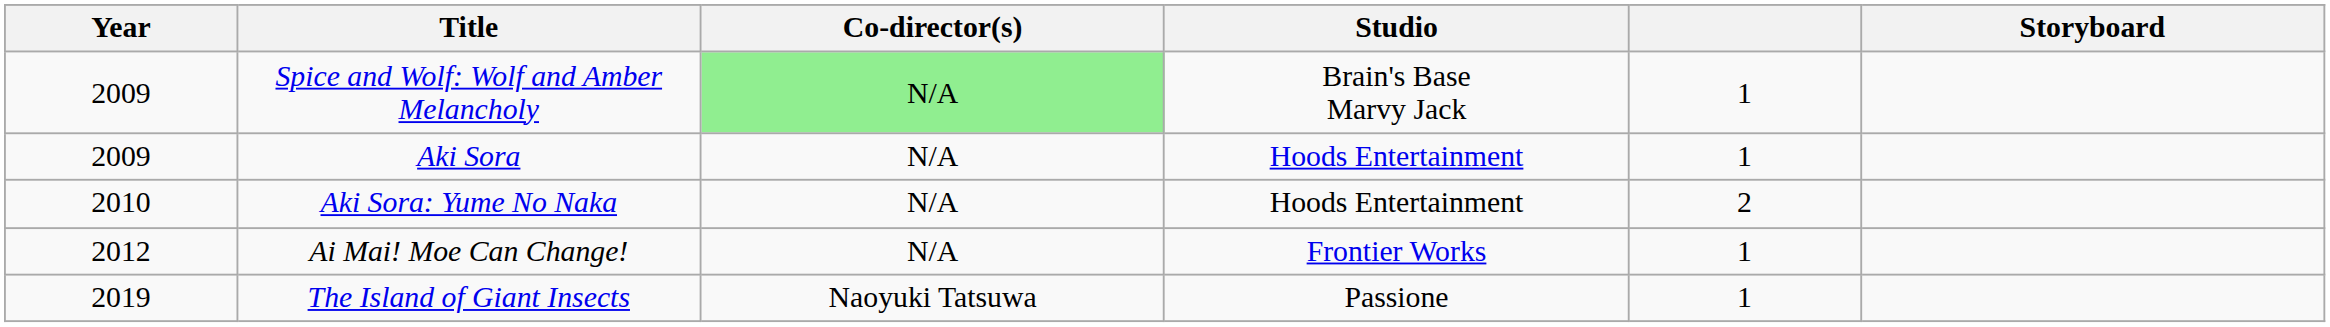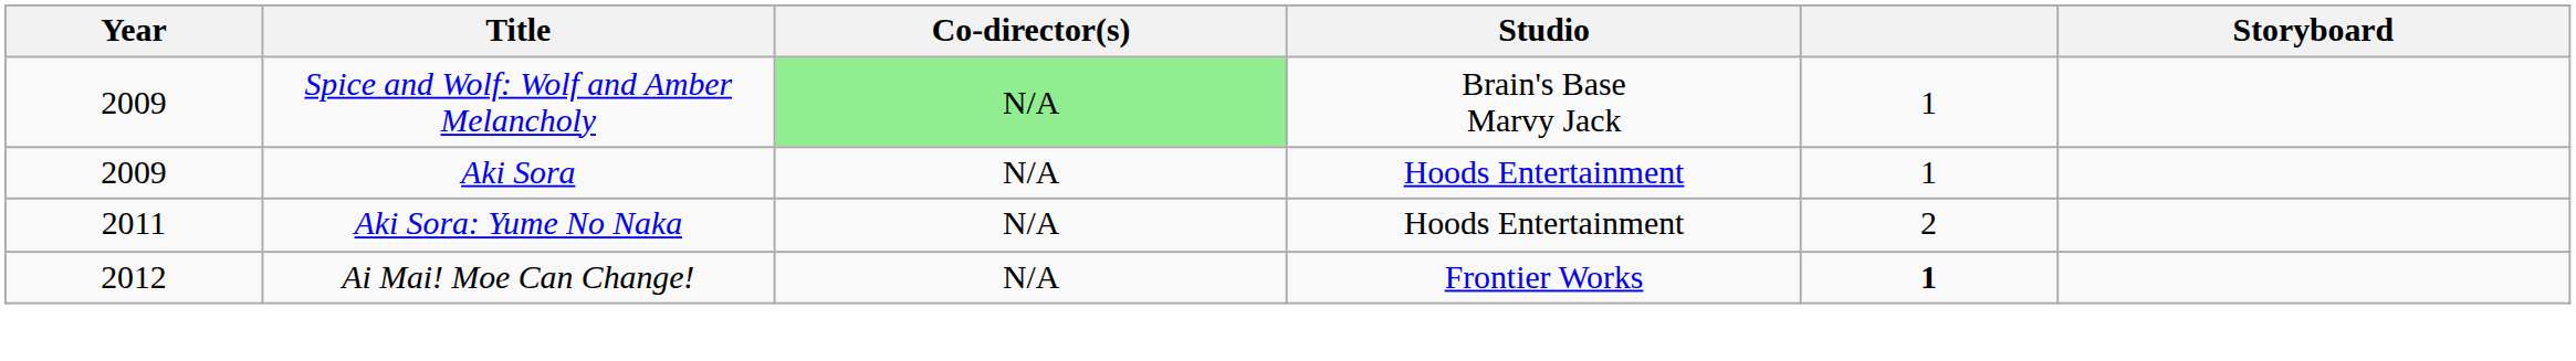 <table class="wikitable sortable" style="text-align:center; margin=auto; ">
 <tr>
 <th scope="col" width=5%>Year</th>
 <th scope="col" width=10%>Title</th>
 <th scope="col" width=10%>Co-director(s)</th>
 <th scope="col" width=10%>Studio</th>
 <th scope="col" width=5%></th>
 <th scope="col" width=10%>Storyboard </th>
 </tr>
 <tr>
 <td>2009</td>
 <td><em><a href='#'>Spice and Wolf: Wolf and Amber Melancholy</a></em></td>
 <td style="background: lightgreen;">N/A</td>
 <td>Brain's Base<br>Marvy Jack</td>
 <td>1</td>
 <td></td>
 </tr>
 <tr>
 <td>2009</td>
 <td><em><a href='#'>Aki Sora</a></em></td>
 <td>N/A</td>
 <td><a href='#'>Hoods Entertainment</a></td>
 <td>1</td>
 <td></td>
 </tr>
 <tr>
-<td>2010</td>
+<td>2011</td>
 <td><em><a href='#'>Aki Sora: Yume No Naka</a></em></td>
 <td>N/A</td>
 <td>Hoods Entertainment</td>
 <td>2</td>
 <td> </td>
 </tr>
 <tr>
 <td>2012</td>
 <td><em>Ai Mai! Moe Can Change!</em></td>
 <td>N/A</td>
 <td><a href='#'>Frontier Works</a></td>
-<td>1</td>
-<td></td>
-</tr>
-<tr>
-<td>2019</td>
-<td><em><a href='#'>The Island of Giant Insects</a></em></td>
-<td>Naoyuki Tatsuwa</td>
-<td>Passione</td>
-<td>1</td>
+<td><strong>1</strong></td>
 <td></td>
 </tr>
 </table>
